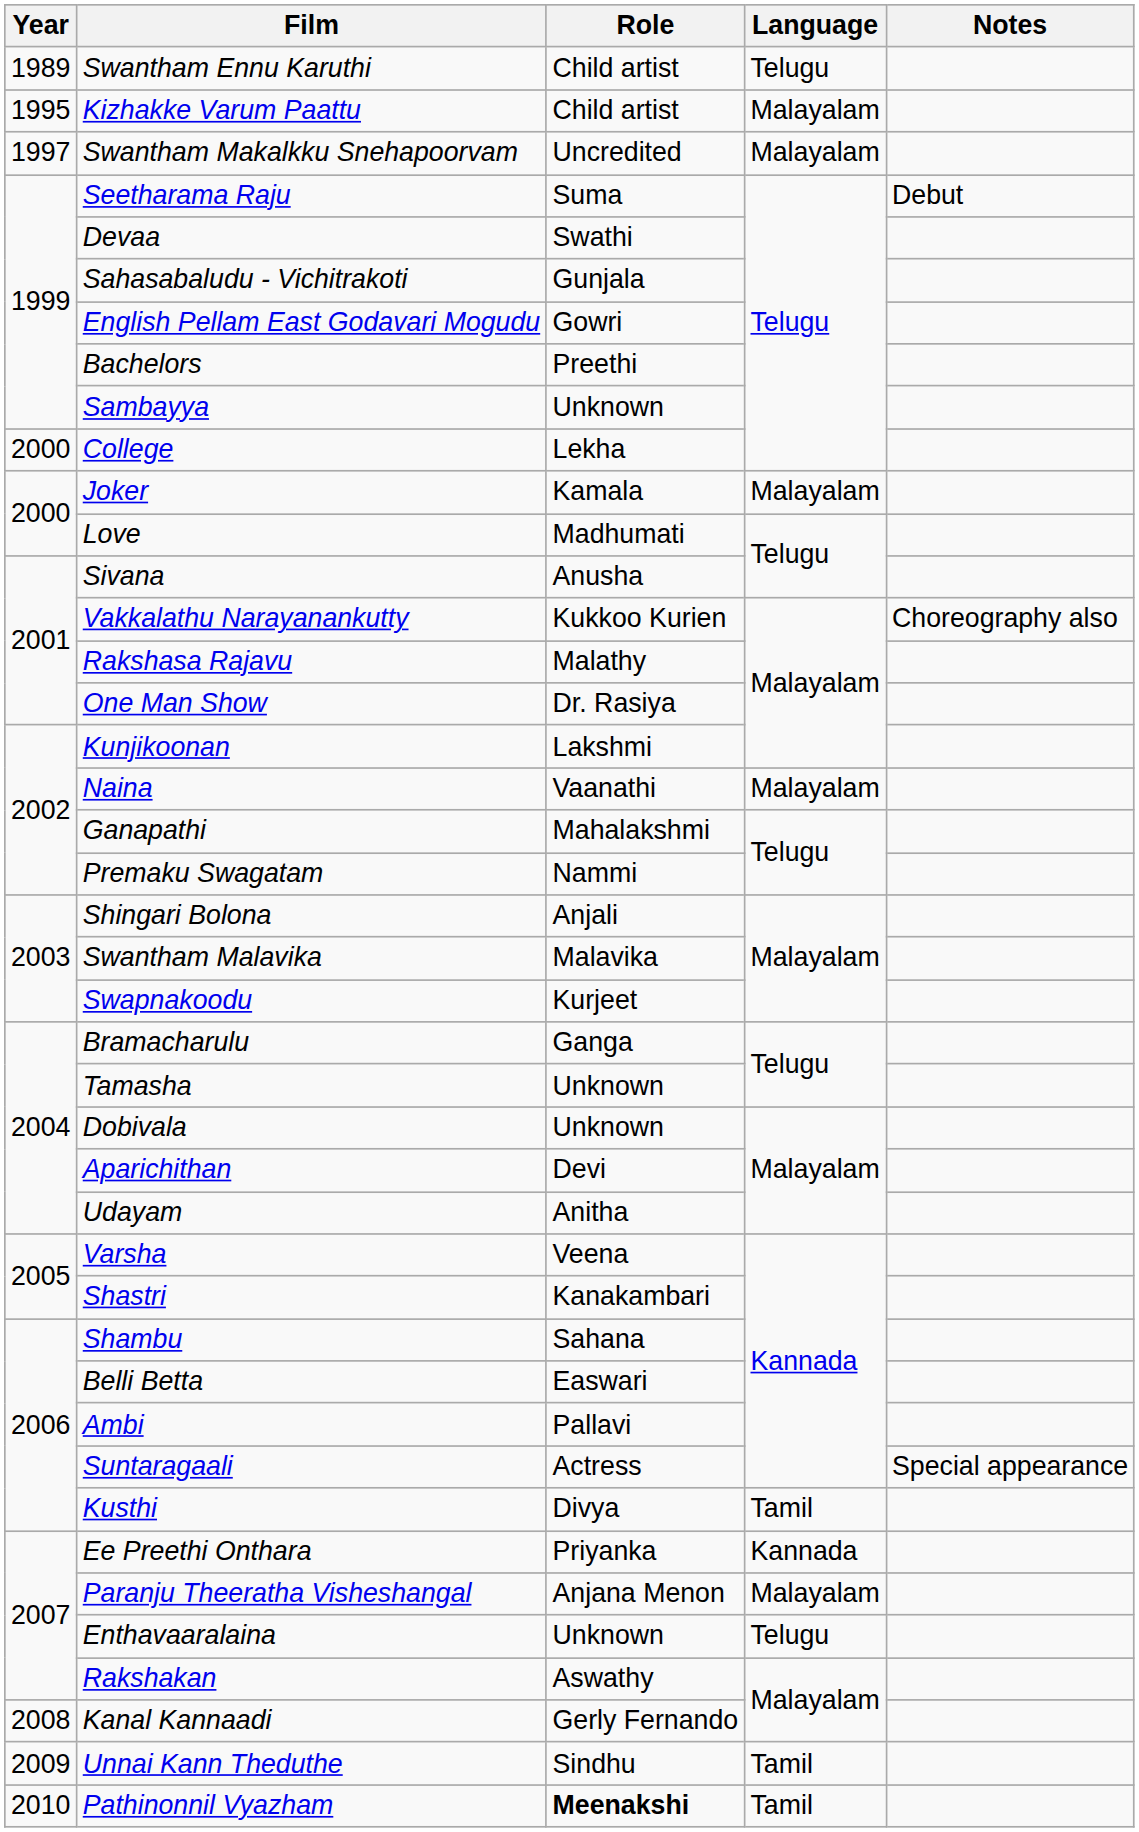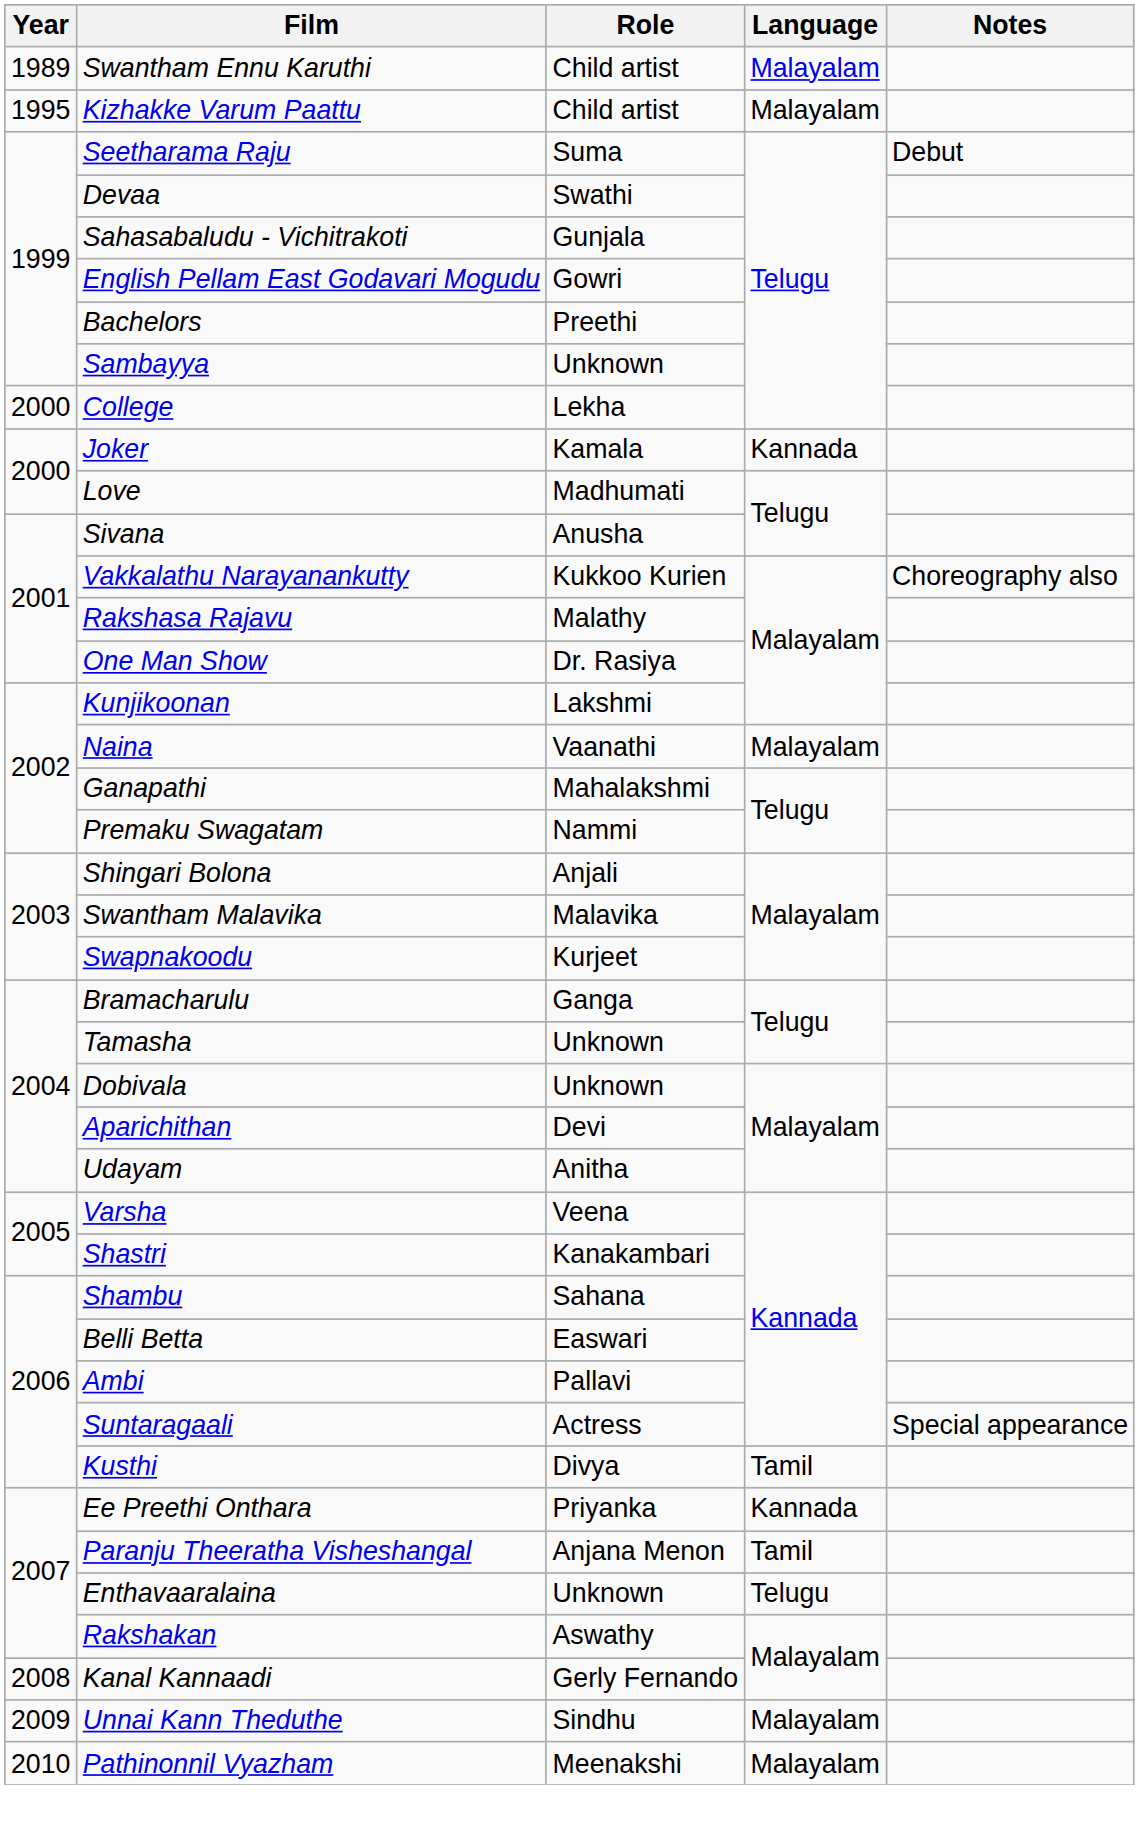 <table Class="wikitable">
 <tr>
 <th>Year</th>
 <th>Film</th>
 <th>Role</th>
 <th>Language</th>
 <th>Notes</th>
 </tr>
 <tr>
 <td>1989</td>
 <td><em>Swantham Ennu Karuthi</em></td>
 <td>Child artist</td>
-<td>Telugu</td>
+<td><a href='#'>Malayalam</a></td>
 <td></td>
 </tr>
 <tr>
 <td>1995</td>
 <td><em><a href='#'>Kizhakke Varum Paattu</a></em></td>
 <td>Child artist</td>
-<td>Malayalam</td>
-<td></td>
-</tr>
-<tr>
-<td>1997</td>
-<td><em>Swantham Makalkku Snehapoorvam</em></td>
-<td>Uncredited</td>
 <td>Malayalam</td>
 <td></td>
 </tr>
 <tr>
 <td rowspan="6">1999</td>
 <td><em><a href='#'>Seetharama Raju</a></em></td>
 <td>Suma</td>
 <td rowspan="7"><a href='#'>Telugu</a></td>
 <td>Debut</td>
 </tr>
 <tr>
 <td><em>Devaa</em></td>
 <td>Swathi</td>
 <td></td>
 </tr>
 <tr>
 <td><em>Sahasabaludu - Vichitrakoti</em></td>
 <td>Gunjala</td>
 <td></td>
 </tr>
 <tr>
 <td><em><a href='#'>English Pellam East Godavari Mogudu</a></em></td>
 <td>Gowri</td>
 <td></td>
 </tr>
 <tr>
 <td><em>Bachelors</em></td>
 <td>Preethi</td>
 <td></td>
 </tr>
 <tr>
 <td><a href='#'><em>Sambayya</em></a></td>
 <td>Unknown</td>
 <td></td>
 </tr>
 <tr>
 <td>2000</td>
 <td><a href='#'><em>College</em></a></td>
 <td>Lekha</td>
 <td></td>
 </tr>
 <tr>
 <td Rowspan=2>2000</td>
 <td><em><a href='#'>Joker</a></em></td>
 <td>Kamala</td>
-<td>Malayalam</td>
+<td>Kannada</td>
 <td></td>
 </tr>
 <tr>
 <td><em>Love</em></td>
 <td>Madhumati</td>
 <td rowspan="2">Telugu</td>
 <td></td>
 </tr>
 <tr>
 <td Rowspan=4>2001</td>
 <td><em>Sivana</em></td>
 <td>Anusha</td>
 <td></td>
 </tr>
 <tr>
 <td><em><a href='#'>Vakkalathu Narayanankutty</a></em></td>
 <td>Kukkoo Kurien</td>
 <td rowspan="4">Malayalam</td>
 <td>Choreography also</td>
 </tr>
 <tr>
 <td><em><a href='#'>Rakshasa Rajavu</a></em></td>
 <td>Malathy</td>
 <td></td>
 </tr>
 <tr>
 <td><em><a href='#'>One Man Show</a></em></td>
 <td>Dr. Rasiya</td>
 <td></td>
 </tr>
 <tr>
 <td Rowspan=4>2002</td>
 <td><em><a href='#'>Kunjikoonan</a></em></td>
 <td>Lakshmi</td>
 <td></td>
 </tr>
 <tr>
 <td><em><a href='#'>Naina</a></em></td>
 <td>Vaanathi</td>
 <td>Malayalam</td>
 <td></td>
 </tr>
 <tr>
 <td><em>Ganapathi</em></td>
 <td>Mahalakshmi</td>
 <td rowspan="2">Telugu</td>
 <td></td>
 </tr>
 <tr>
 <td><em>Premaku Swagatam </em></td>
 <td>Nammi</td>
 <td></td>
 </tr>
 <tr>
 <td Rowspan=3>2003</td>
 <td><em>Shingari Bolona </em></td>
 <td>Anjali</td>
 <td rowspan="3">Malayalam</td>
 <td></td>
 </tr>
 <tr>
 <td><em>Swantham Malavika </em></td>
 <td>Malavika</td>
 <td></td>
 </tr>
 <tr>
 <td><em><a href='#'>Swapnakoodu</a></em></td>
 <td>Kurjeet</td>
 <td></td>
 </tr>
 <tr>
 <td Rowspan=5>2004</td>
 <td><em>Bramacharulu</em></td>
 <td>Ganga</td>
 <td rowspan="2">Telugu</td>
 <td></td>
 </tr>
 <tr>
 <td><em>Tamasha</em></td>
 <td>Unknown</td>
 <td></td>
 </tr>
 <tr>
 <td><em>Dobivala</em></td>
 <td>Unknown</td>
 <td rowspan="3">Malayalam</td>
 <td></td>
 </tr>
 <tr>
 <td><em><a href='#'>Aparichithan</a></em></td>
 <td>Devi</td>
 <td></td>
 </tr>
 <tr>
 <td><em>Udayam</em></td>
 <td>Anitha</td>
 <td></td>
 </tr>
 <tr>
 <td Rowspan=2>2005</td>
 <td><em><a href='#'>Varsha</a></em></td>
 <td>Veena</td>
 <td rowspan="6"><a href='#'>Kannada</a></td>
 <td></td>
 </tr>
 <tr>
 <td><em><a href='#'>Shastri</a></em></td>
 <td>Kanakambari</td>
 <td></td>
 </tr>
 <tr>
 <td Rowspan=5>2006</td>
 <td><em><a href='#'>Shambu</a></em></td>
 <td>Sahana</td>
 <td></td>
 </tr>
 <tr>
 <td><em>Belli Betta </em></td>
 <td>Easwari</td>
 <td></td>
 </tr>
 <tr>
 <td><em><a href='#'>Ambi</a> </em></td>
 <td>Pallavi</td>
 <td></td>
 </tr>
 <tr>
 <td><em><a href='#'>Suntaragaali</a></em></td>
 <td>Actress</td>
 <td>Special appearance</td>
 </tr>
 <tr>
 <td><em><a href='#'>Kusthi</a></em></td>
 <td>Divya</td>
 <td>Tamil</td>
 <td></td>
 </tr>
 <tr>
 <td Rowspan=4>2007</td>
 <td><em>Ee Preethi Onthara </em></td>
 <td>Priyanka</td>
 <td>Kannada</td>
 <td></td>
 </tr>
 <tr>
 <td><em><a href='#'>Paranju Theeratha Visheshangal</a></em></td>
 <td>Anjana Menon</td>
-<td>Malayalam</td>
+<td>Tamil</td>
 <td></td>
 </tr>
 <tr>
 <td><em>Enthavaaralaina</em></td>
 <td>Unknown</td>
 <td>Telugu</td>
 <td></td>
 </tr>
 <tr>
 <td><em><a href='#'>Rakshakan</a></em></td>
 <td>Aswathy</td>
 <td rowspan="2">Malayalam</td>
 <td></td>
 </tr>
 <tr>
 <td>2008</td>
 <td><em> Kanal Kannaadi</em></td>
 <td>Gerly Fernando</td>
 <td></td>
 </tr>
 <tr>
 <td>2009</td>
 <td><em><a href='#'>Unnai Kann Theduthe</a></em></td>
 <td>Sindhu</td>
-<td>Tamil</td>
+<td>Malayalam</td>
 <td></td>
 </tr>
 <tr>
 <td>2010</td>
 <td><em><a href='#'>Pathinonnil Vyazham</a></em></td>
-<td><strong>Meenakshi</strong></td>
-<td>Tamil</td>
+<td>Meenakshi</td>
+<td>Malayalam</td>
 <td></td>
 </tr>
 </table>
